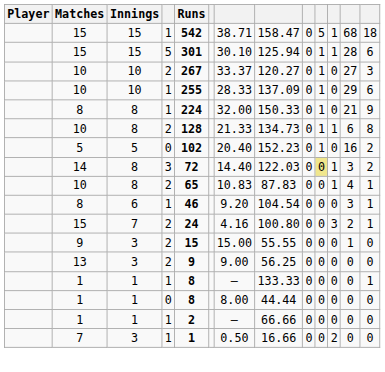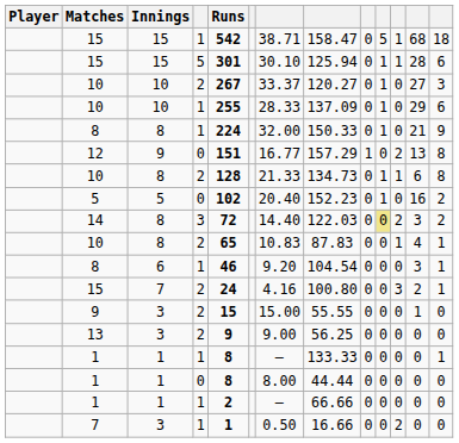 <table class="wikitable sortable" style="text-align:center">
 <tr>
 <th>Player</th>
 <th>Matches</th>
 <th>Innings</th>
 <th></th>
 <th>Runs</th>
 <th></th>
 <th></th>
 <th></th>
 <th></th>
 <th></th>
 <th></th>
 <th></th>
 <th></th>
 </tr>
 <tr>
 <td align="left"></td>
 <td>15</td>
 <td>15</td>
 <td>1</td>
 <td><strong>542</strong></td>
 <td></td>
 <td>38.71</td>
 <td>158.47</td>
 <td>0</td>
 <td>5</td>
 <td>1</td>
 <td>68</td>
 <td>18</td>
 </tr>
 <tr>
 <td align="left"></td>
 <td>15</td>
 <td>15</td>
 <td>5</td>
 <td><strong>301</strong></td>
 <td></td>
 <td>30.10</td>
 <td>125.94</td>
 <td>0</td>
 <td>1</td>
 <td>1</td>
 <td>28</td>
 <td>6</td>
 </tr>
 <tr>
 <td align="left"></td>
 <td>10</td>
 <td>10</td>
 <td>2</td>
 <td><strong>267</strong></td>
 <td></td>
 <td>33.37</td>
 <td>120.27</td>
 <td>0</td>
 <td>1</td>
 <td>0</td>
 <td>27</td>
 <td>3</td>
 </tr>
 <tr>
 <td align="left"></td>
 <td>10</td>
 <td>10</td>
 <td>1</td>
 <td><strong>255</strong></td>
 <td></td>
 <td>28.33</td>
 <td>137.09</td>
 <td>0</td>
 <td>1</td>
 <td>0</td>
 <td>29</td>
 <td>6</td>
 </tr>
 <tr>
 <td align="left"></td>
 <td>8</td>
 <td>8</td>
 <td>1</td>
 <td><strong>224</strong></td>
 <td></td>
 <td>32.00</td>
 <td>150.33</td>
 <td>0</td>
 <td>1</td>
 <td>0</td>
 <td>21</td>
 <td>9</td>
 </tr>
 <tr>
 <td align="left"></td>
+<td>12</td>
+<td>9</td>
+<td>0</td>
+<td><strong>151</strong></td>
+<td></td>
+<td>16.77</td>
+<td>157.29</td>
+<td>1</td>
+<td>0</td>
+<td>2</td>
+<td>13</td>
+<td>8</td>
+</tr>
+<tr>
+<td align="left"></td>
 <td>10</td>
 <td>8</td>
 <td>2</td>
 <td><strong>128</strong></td>
 <td></td>
 <td>21.33</td>
 <td>134.73</td>
 <td>0</td>
 <td>1</td>
 <td>1</td>
 <td>6</td>
 <td>8</td>
 </tr>
 <tr>
 <td align="left"></td>
 <td>5</td>
 <td>5</td>
 <td>0</td>
 <td><strong>102</strong></td>
 <td></td>
 <td>20.40</td>
 <td>152.23</td>
 <td>0</td>
 <td>1</td>
 <td>0</td>
 <td>16</td>
 <td>2</td>
 </tr>
 <tr>
 <td align="left"></td>
 <td>14</td>
 <td>8</td>
 <td>3</td>
 <td><strong>72</strong></td>
 <td></td>
 <td>14.40</td>
 <td>122.03</td>
 <td>0</td>
 <td style="background: khaki;">0</td>
-<td>1</td>
+<td>2</td>
 <td>3</td>
 <td>2</td>
 </tr>
 <tr>
 <td align="left"></td>
 <td>10</td>
 <td>8</td>
 <td>2</td>
 <td><strong>65</strong></td>
 <td></td>
 <td>10.83</td>
 <td>87.83</td>
 <td>0</td>
 <td>0</td>
 <td>1</td>
 <td>4</td>
 <td>1</td>
 </tr>
 <tr>
 <td align="left"></td>
 <td>8</td>
 <td>6</td>
 <td>1</td>
 <td><strong>46</strong></td>
 <td></td>
 <td>9.20</td>
 <td>104.54</td>
 <td>0</td>
 <td>0</td>
 <td>0</td>
 <td>3</td>
 <td>1</td>
 </tr>
 <tr>
 <td align="left"></td>
 <td>15</td>
 <td>7</td>
 <td>2</td>
 <td><strong>24</strong></td>
 <td></td>
 <td>4.16</td>
 <td>100.80</td>
 <td>0</td>
 <td>0</td>
 <td>3</td>
 <td>2</td>
 <td>1</td>
 </tr>
 <tr>
 <td align="left"></td>
 <td>9</td>
 <td>3</td>
 <td>2</td>
 <td><strong>15</strong></td>
 <td></td>
 <td>15.00</td>
 <td>55.55</td>
 <td>0</td>
 <td>0</td>
 <td>0</td>
 <td>1</td>
 <td>0</td>
 </tr>
 <tr>
 <td align="left"></td>
 <td>13</td>
 <td>3</td>
 <td>2</td>
 <td><strong>9</strong></td>
 <td></td>
 <td>9.00</td>
 <td>56.25</td>
 <td>0</td>
 <td>0</td>
 <td>0</td>
 <td>0</td>
 <td>0</td>
 </tr>
 <tr>
 <td align="left"></td>
 <td>1</td>
 <td>1</td>
 <td>1</td>
 <td><strong>8</strong></td>
 <td></td>
 <td>—</td>
 <td>133.33</td>
 <td>0</td>
 <td>0</td>
 <td>0</td>
 <td>0</td>
 <td>1</td>
 </tr>
 <tr>
 <td align="left"></td>
 <td>1</td>
 <td>1</td>
 <td>0</td>
 <td><strong>8</strong></td>
 <td></td>
 <td>8.00</td>
 <td>44.44</td>
 <td>0</td>
 <td>0</td>
 <td>0</td>
 <td>0</td>
 <td>0</td>
 </tr>
 <tr>
 <td align="left"></td>
 <td>1</td>
 <td>1</td>
 <td>1</td>
 <td><strong>2</strong></td>
 <td></td>
 <td>—</td>
 <td>66.66</td>
 <td>0</td>
 <td>0</td>
 <td>0</td>
 <td>0</td>
 <td>0</td>
 </tr>
 <tr>
 <td align="left"></td>
 <td>7</td>
 <td>3</td>
 <td>1</td>
 <td><strong>1</strong></td>
 <td></td>
 <td>0.50</td>
 <td>16.66</td>
 <td>0</td>
 <td>0</td>
 <td>2</td>
 <td>0</td>
 <td>0</td>
 </tr>
 </table>
